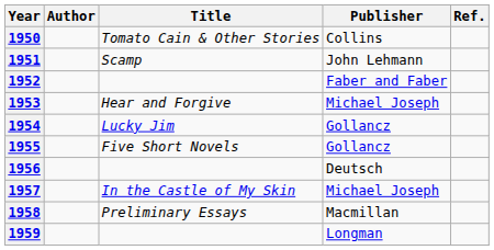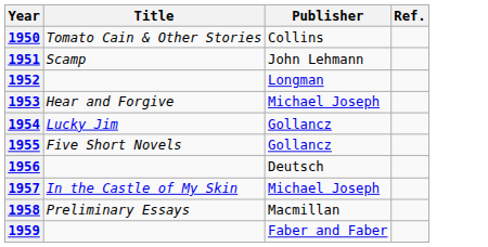 <table class="wikitable sortable mw-collapsible">
 <tr>
 <th>Year</th>
-<th>Author</th>
 <th>Title</th>
 <th>Publisher</th>
 <th>Ref.</th>
 </tr>
 <tr>
 <th><a href='#'>1950</a></th>
-<td></td>
 <td><em>Tomato Cain & Other Stories</em></td>
 <td>Collins</td>
 <td></td>
 </tr>
 <tr>
 <th><a href='#'>1951</a></th>
-<td></td>
 <td><em>Scamp</em></td>
 <td>John Lehmann</td>
 <td></td>
 </tr>
 <tr>
 <th><a href='#'>1952</a></th>
-<td></td>
 <td><em></em></td>
-<td><a href='#'>Faber and Faber</a></td>
+<td><a href='#'>Longman</a></td>
 <td></td>
 </tr>
 <tr>
 <th><a href='#'>1953</a></th>
-<td></td>
 <td><em>Hear and Forgive</em></td>
 <td><a href='#'>Michael Joseph</a></td>
 <td></td>
 </tr>
 <tr>
 <th><a href='#'>1954</a></th>
-<td></td>
 <td><em><a href='#'>Lucky Jim</a></em></td>
 <td><a href='#'>Gollancz</a></td>
 <td></td>
 </tr>
 <tr>
 <th><a href='#'>1955</a></th>
-<td></td>
 <td><em>Five Short Novels</em></td>
 <td><a href='#'>Gollancz</a></td>
 <td></td>
 </tr>
 <tr>
 <th><a href='#'>1956</a></th>
-<td></td>
 <td><em></em></td>
 <td>Deutsch</td>
 <td></td>
 </tr>
 <tr>
 <th><a href='#'>1957</a></th>
-<td></td>
 <td><em><a href='#'>In the Castle of My Skin</a></em></td>
 <td><a href='#'>Michael Joseph</a></td>
 <td></td>
 </tr>
 <tr>
 <th><a href='#'>1958</a></th>
-<td></td>
 <td><em>Preliminary Essays</em></td>
 <td>Macmillan</td>
 <td></td>
 </tr>
 <tr>
 <th><a href='#'>1959</a></th>
-<td></td>
 <td><em></em></td>
-<td><a href='#'>Longman</a></td>
+<td><a href='#'>Faber and Faber</a></td>
 <td></td>
 </tr>
 </table>
